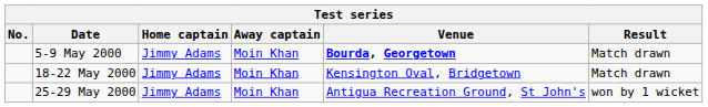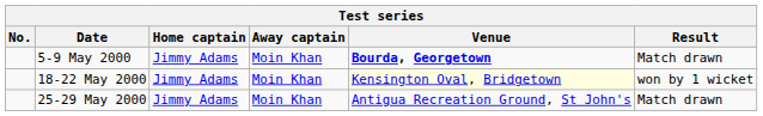 <table class="wikitable">
 <tr>
 <th colspan="6">Test series</th>
 </tr>
 <tr>
 <th>No.</th>
 <th>Date</th>
 <th>Home captain</th>
 <th>Away captain</th>
 <th>Venue</th>
 <th>Result</th>
 </tr>
 <tr>
 <td></td>
 <td>5-9 May 2000</td>
 <td><a href='#'>Jimmy Adams</a></td>
 <td><a href='#'>Moin Khan</a></td>
 <td><strong><a href='#'>Bourda</a>, <a href='#'>Georgetown</a></strong></td>
 <td>Match drawn</td>
 </tr>
 <tr>
 <td></td>
 <td>18-22 May 2000</td>
 <td><a href='#'>Jimmy Adams</a></td>
 <td><a href='#'>Moin Khan</a></td>
-<td><a href='#'>Kensington Oval</a>, <a href='#'>Bridgetown</a></td>
-<td>Match drawn</td>
+<td style="background: lightyellow;"><a href='#'>Kensington Oval</a>, <a href='#'>Bridgetown</a></td>
+<td> won by 1 wicket</td>
 </tr>
 <tr>
 <td></td>
 <td>25-29 May 2000</td>
 <td><a href='#'>Jimmy Adams</a></td>
 <td><a href='#'>Moin Khan</a></td>
 <td><a href='#'>Antigua Recreation Ground</a>, <a href='#'>St John's</a></td>
-<td> won by 1 wicket</td>
+<td>Match drawn</td>
 </tr>
 </table>
